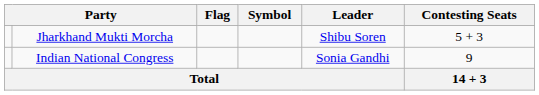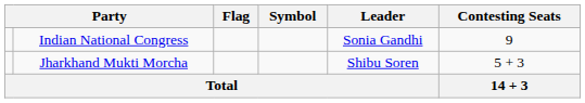 <table class="wikitable " width="50%" style="text-align:center">
 <tr>
 <th colspan="2">Party</th>
 <th>Flag</th>
 <th>Symbol</th>
 <th>Leader</th>
 <th>Contesting Seats</th>
 </tr>
 <tr>
 <td></td>
+<td><a href='#'>Indian National Congress</a></td>
+<td></td>
+<td></td>
+<td><a href='#'>Sonia Gandhi</a></td>
+<td>9</td>
+</tr>
+<tr>
+<td></td>
 <td><a href='#'>Jharkhand Mukti Morcha</a></td>
 <td></td>
 <td></td>
 <td><a href='#'>Shibu Soren</a></td>
 <td>5 + 3 </td>
 </tr>
 <tr>
-<td></td>
-<td><a href='#'>Indian National Congress</a></td>
-<td></td>
-<td></td>
-<td><a href='#'>Sonia Gandhi</a></td>
-<td>9</td>
-</tr>
-<tr>
 <th colspan=5>Total</th>
 <th>14 + 3 </th>
 </tr>
 </table>
